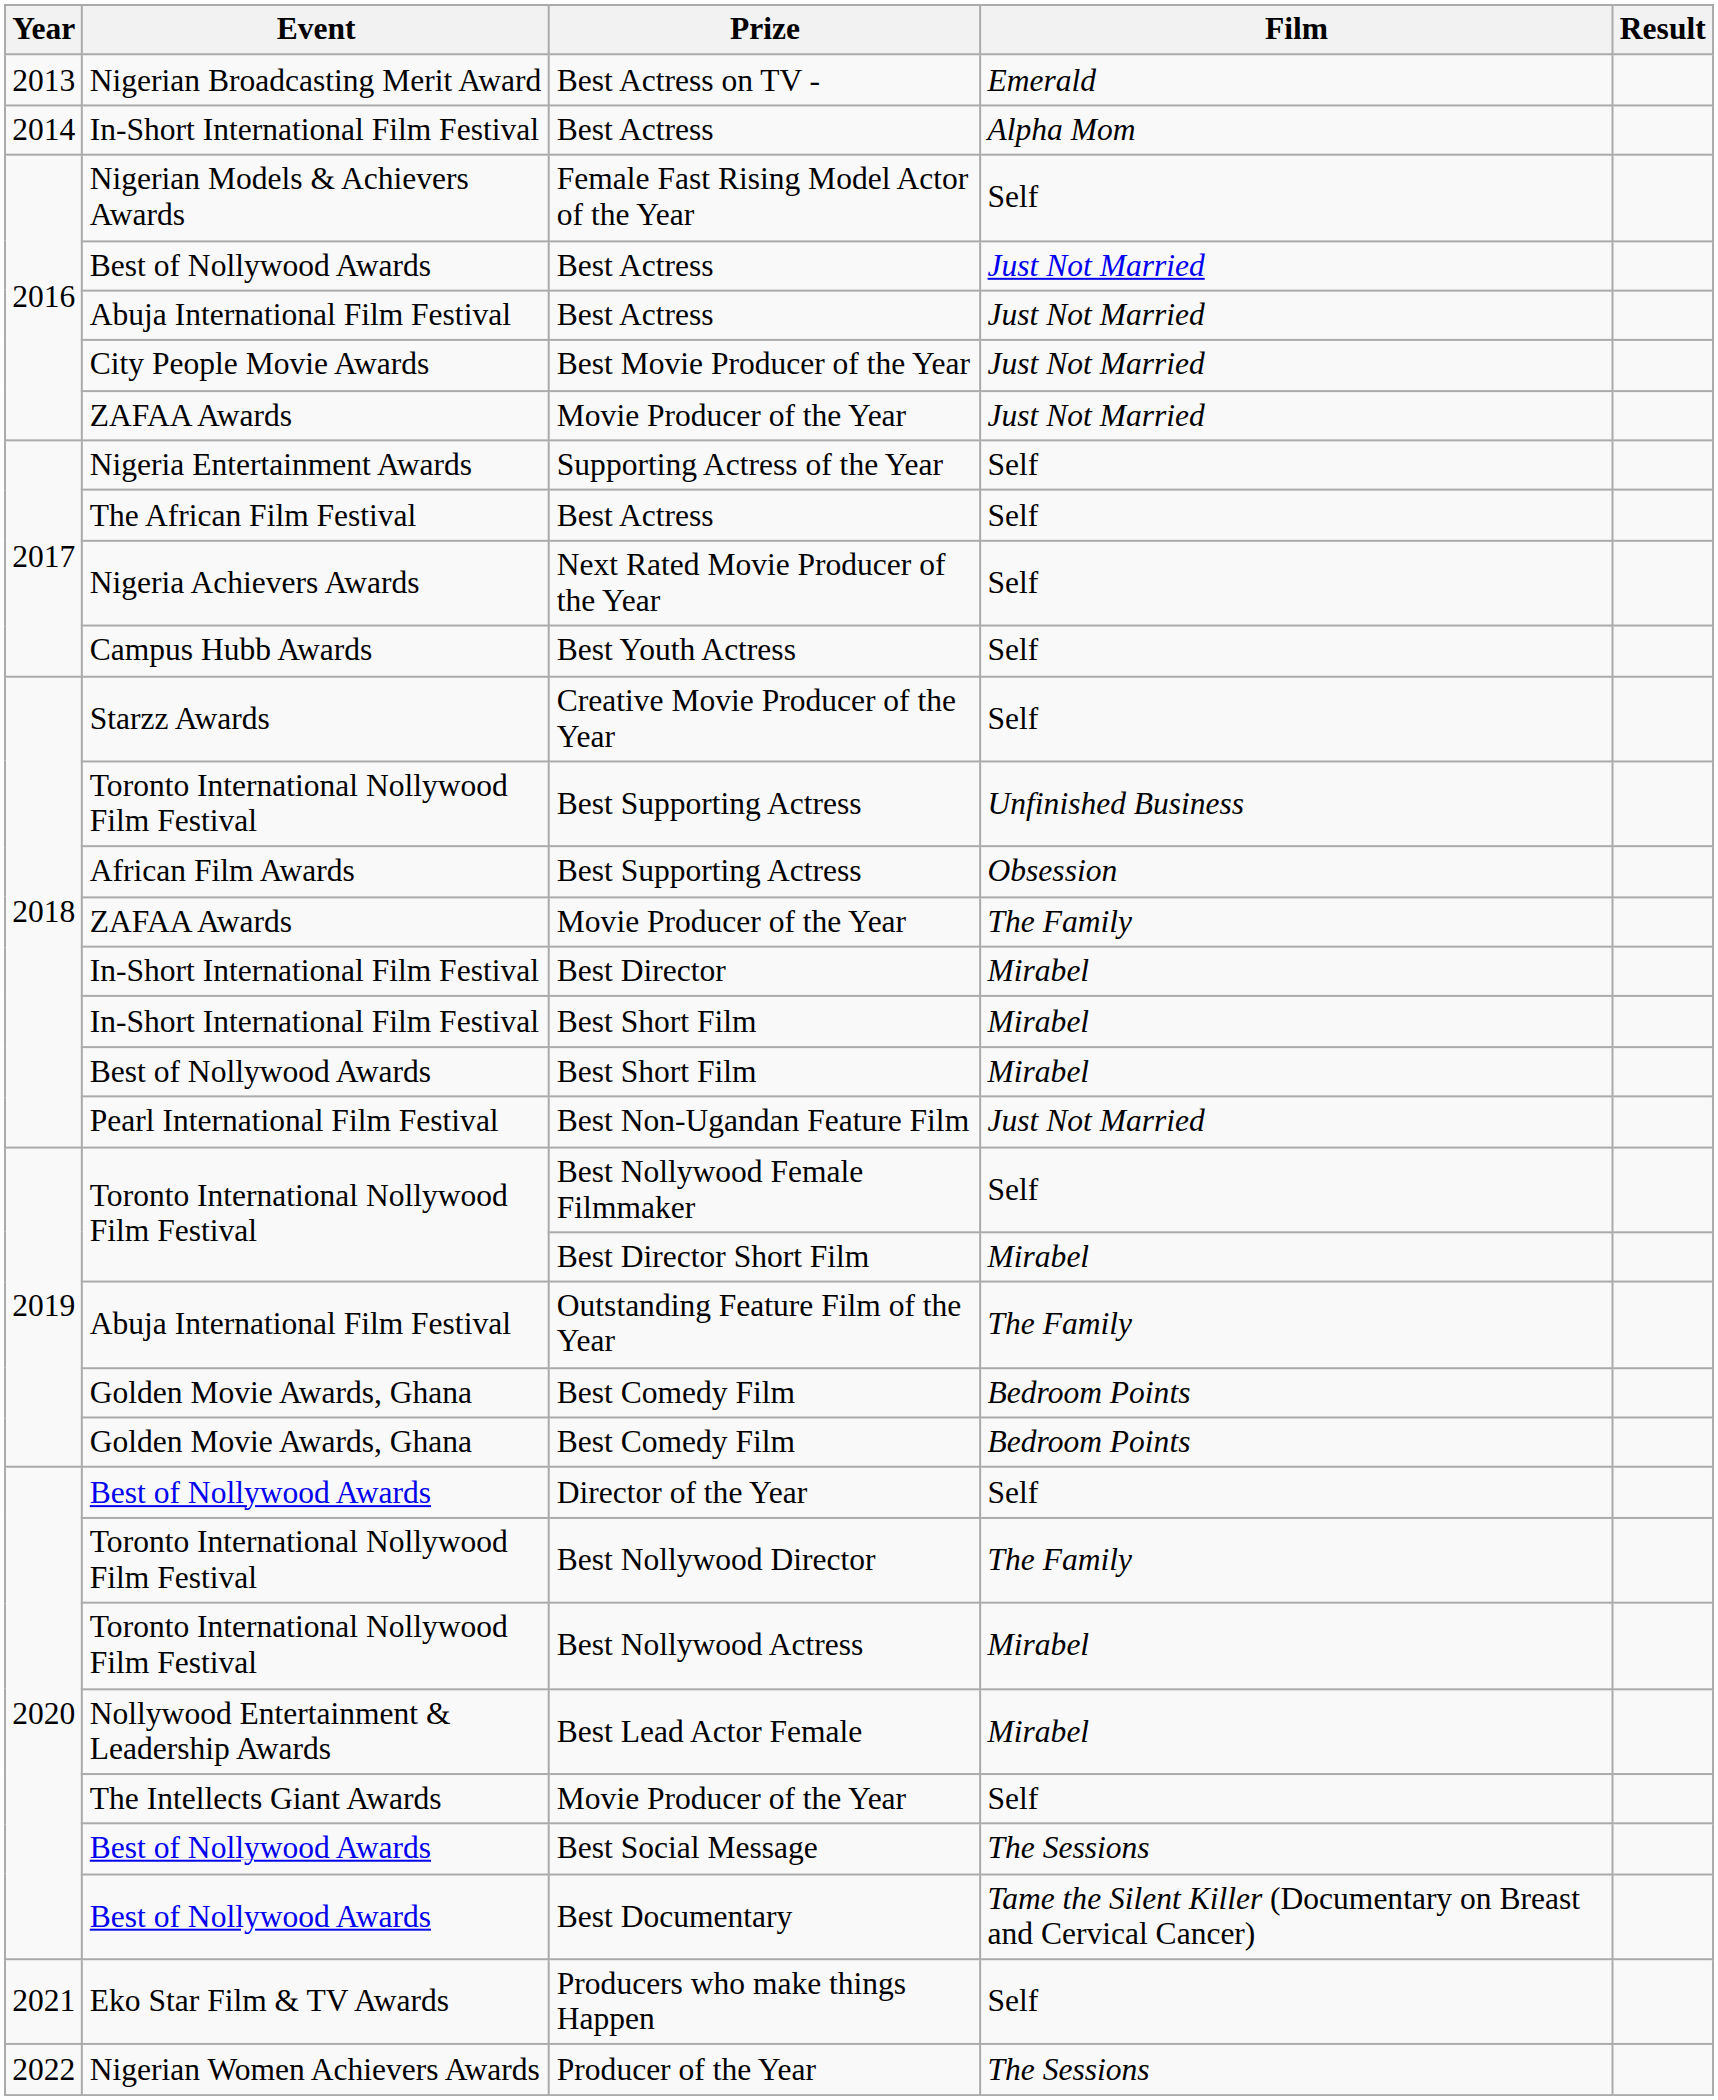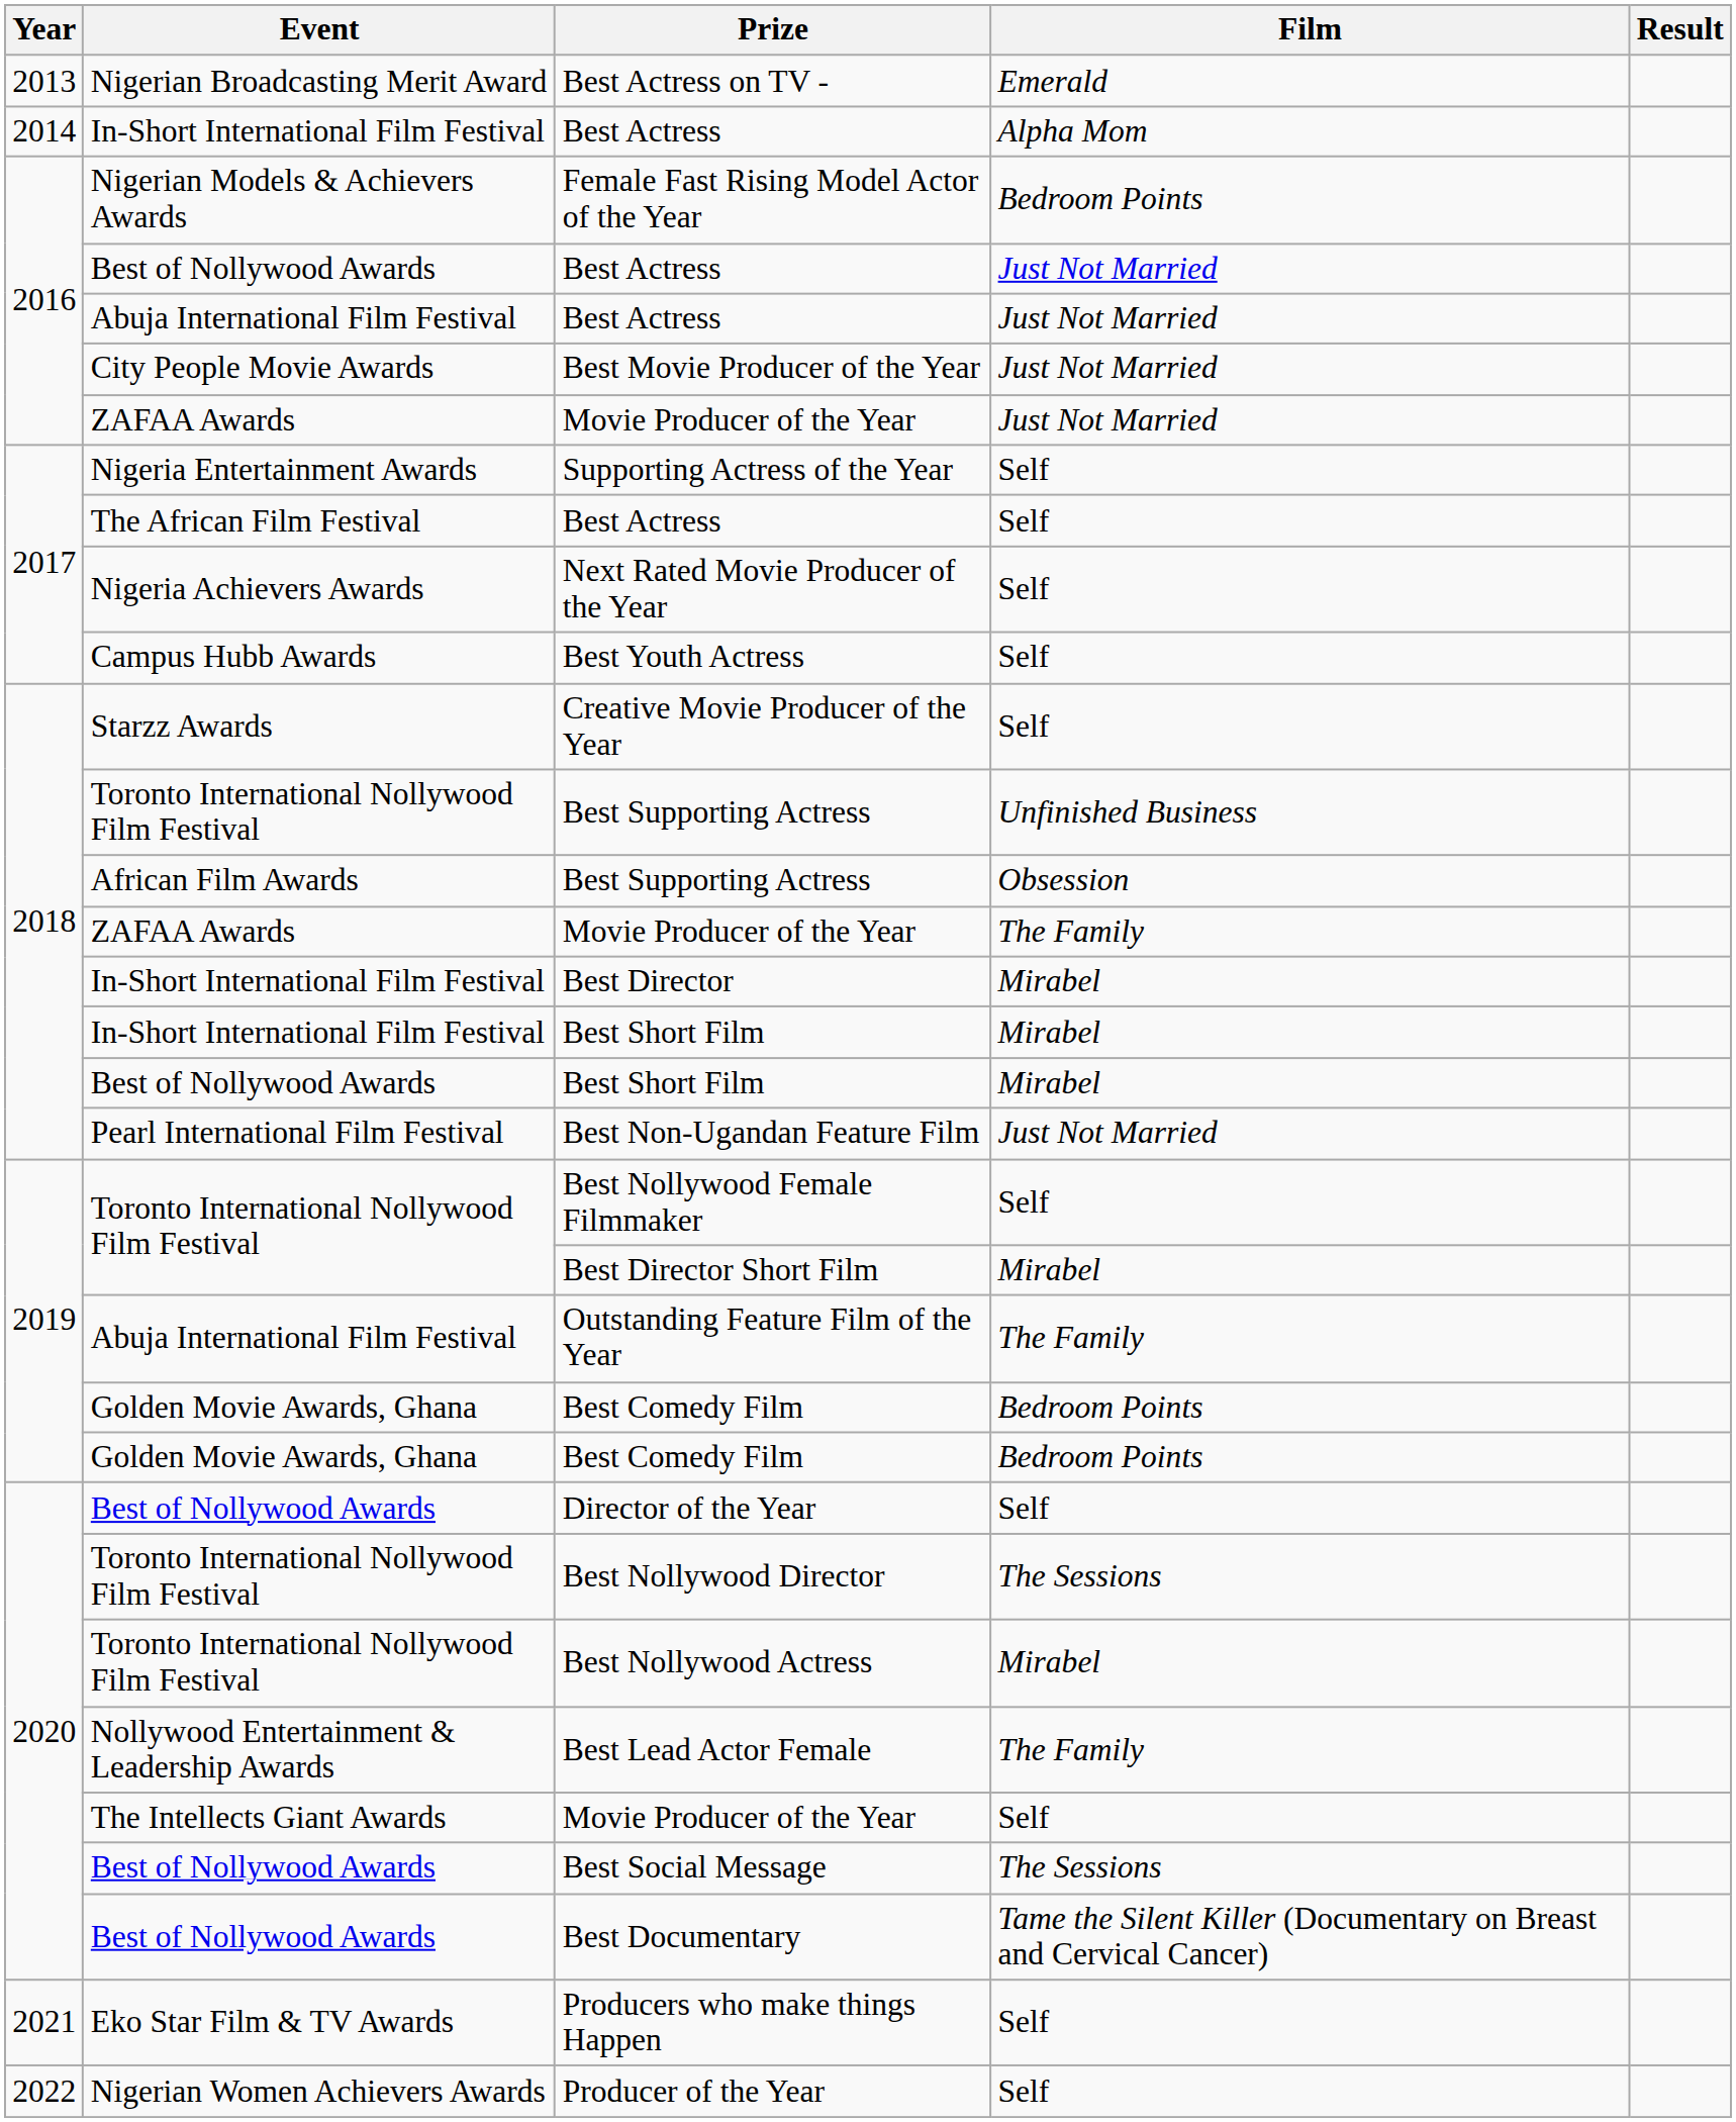 <table class="wikitable">
 <tr>
 <th>Year</th>
 <th>Event</th>
 <th>Prize</th>
 <th>Film</th>
 <th>Result</th>
 </tr>
 <tr>
 <td>2013</td>
 <td>Nigerian Broadcasting Merit Award</td>
 <td>Best Actress on TV -</td>
 <td><em>Emerald</em></td>
 <td></td>
 </tr>
 <tr>
 <td>2014</td>
 <td>In-Short International Film Festival</td>
 <td>Best Actress</td>
 <td><em>Alpha Mom</em></td>
 <td></td>
 </tr>
 <tr>
 <td rowspan="5">2016</td>
 <td>Nigerian Models & Achievers Awards</td>
 <td>Female Fast Rising Model Actor of the Year</td>
-<td>Self</td>
+<td><em>Bedroom Points</em></td>
 <td></td>
 </tr>
 <tr>
 <td>Best of Nollywood Awards</td>
 <td>Best Actress</td>
 <td><em><a href='#'>Just Not Married</a></em></td>
 <td></td>
 </tr>
 <tr>
 <td>Abuja International Film Festival</td>
 <td>Best Actress</td>
 <td><em>Just Not Married</em></td>
 <td></td>
 </tr>
 <tr>
 <td>City People Movie Awards</td>
 <td>Best Movie Producer of the Year</td>
 <td><em>Just Not Married</em></td>
 <td></td>
 </tr>
 <tr>
 <td>ZAFAA Awards</td>
 <td>Movie Producer of the Year</td>
 <td><em>Just Not Married</em></td>
 <td></td>
 </tr>
 <tr>
 <td rowspan="4">2017</td>
 <td>Nigeria Entertainment Awards</td>
 <td>Supporting Actress of the Year</td>
 <td>Self</td>
 <td></td>
 </tr>
 <tr>
 <td>The African Film Festival</td>
 <td>Best Actress</td>
 <td>Self</td>
 <td></td>
 </tr>
 <tr>
 <td>Nigeria Achievers Awards</td>
 <td>Next Rated Movie Producer of the Year</td>
 <td>Self</td>
 <td></td>
 </tr>
 <tr>
 <td>Campus Hubb Awards</td>
 <td>Best Youth Actress</td>
 <td>Self</td>
 <td></td>
 </tr>
 <tr>
 <td rowspan="8">2018</td>
 <td>Starzz Awards</td>
 <td>Creative Movie Producer of the Year</td>
 <td>Self</td>
 <td></td>
 </tr>
 <tr>
 <td>Toronto International Nollywood Film Festival</td>
 <td>Best Supporting Actress</td>
 <td><em>Unfinished Business</em></td>
 <td></td>
 </tr>
 <tr>
 <td>African Film Awards</td>
 <td>Best Supporting Actress</td>
 <td><em>Obsession</em></td>
 <td></td>
 </tr>
 <tr>
 <td>ZAFAA Awards</td>
 <td>Movie Producer of the Year</td>
 <td><em>The Family</em></td>
 <td></td>
 </tr>
 <tr>
 <td>In-Short International Film Festival</td>
 <td>Best Director</td>
 <td><em>Mirabel</em></td>
 <td></td>
 </tr>
 <tr>
 <td>In-Short International Film Festival</td>
 <td>Best Short Film</td>
 <td><em>Mirabel</em></td>
 <td></td>
 </tr>
 <tr>
 <td>Best of Nollywood Awards</td>
 <td>Best Short Film</td>
 <td><em>Mirabel</em></td>
 <td></td>
 </tr>
 <tr>
 <td>Pearl International Film Festival</td>
 <td>Best Non-Ugandan Feature Film</td>
 <td><em>Just Not Married</em></td>
 <td></td>
 </tr>
 <tr>
 <td rowspan="5">2019</td>
 <td rowspan="2">Toronto International Nollywood Film Festival</td>
 <td>Best Nollywood Female Filmmaker</td>
 <td>Self</td>
 <td></td>
 </tr>
 <tr>
 <td>Best Director Short Film</td>
 <td><em>Mirabel</em></td>
 <td></td>
 </tr>
 <tr>
 <td>Abuja International Film Festival</td>
 <td>Outstanding Feature Film of the Year</td>
 <td><em>The Family</em></td>
 <td></td>
 </tr>
 <tr>
 <td>Golden Movie Awards, Ghana</td>
 <td>Best Comedy Film</td>
 <td><em>Bedroom Points</em></td>
 <td></td>
 </tr>
 <tr>
 <td>Golden Movie Awards, Ghana</td>
 <td>Best Comedy Film</td>
 <td><em>Bedroom Points</em></td>
 <td></td>
 </tr>
 <tr>
 <td rowspan="7">2020</td>
 <td><a href='#'>Best of Nollywood Awards</a></td>
 <td>Director of the Year</td>
 <td>Self</td>
 <td></td>
 </tr>
 <tr>
 <td>Toronto International Nollywood Film Festival</td>
 <td>Best Nollywood Director</td>
-<td><em>The Family</em></td>
+<td><em>The Sessions</em></td>
 <td></td>
 </tr>
 <tr>
 <td>Toronto International Nollywood Film Festival</td>
 <td>Best Nollywood Actress</td>
 <td><em>Mirabel</em></td>
 <td></td>
 </tr>
 <tr>
 <td>Nollywood Entertainment & Leadership Awards</td>
 <td>Best Lead Actor Female</td>
-<td><em>Mirabel</em></td>
+<td><em>The Family</em></td>
 <td></td>
 </tr>
 <tr>
 <td>The Intellects Giant Awards</td>
 <td>Movie Producer of the Year</td>
 <td>Self</td>
 <td></td>
 </tr>
 <tr>
 <td><a href='#'>Best of Nollywood Awards</a></td>
 <td>Best Social Message</td>
 <td><em>The Sessions</em></td>
 <td></td>
 </tr>
 <tr>
 <td><a href='#'>Best of Nollywood Awards</a></td>
 <td>Best Documentary</td>
 <td><em>Tame the Silent Killer</em> (Documentary on Breast and Cervical Cancer)</td>
 <td></td>
 </tr>
 <tr>
 <td>2021</td>
 <td>Eko Star Film & TV Awards</td>
 <td>Producers who make things Happen</td>
 <td>Self</td>
 <td></td>
 </tr>
 <tr>
 <td>2022</td>
 <td>Nigerian Women Achievers Awards</td>
 <td>Producer of the Year</td>
-<td><em>The Sessions</em></td>
+<td>Self</td>
 <td></td>
 </tr>
 </table>
